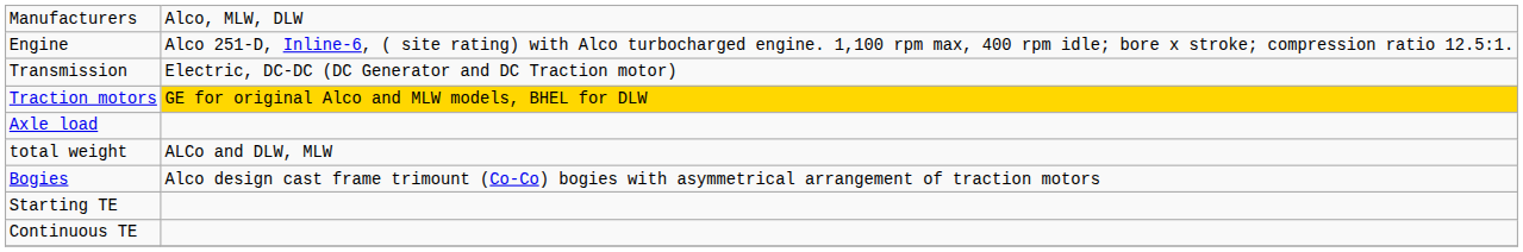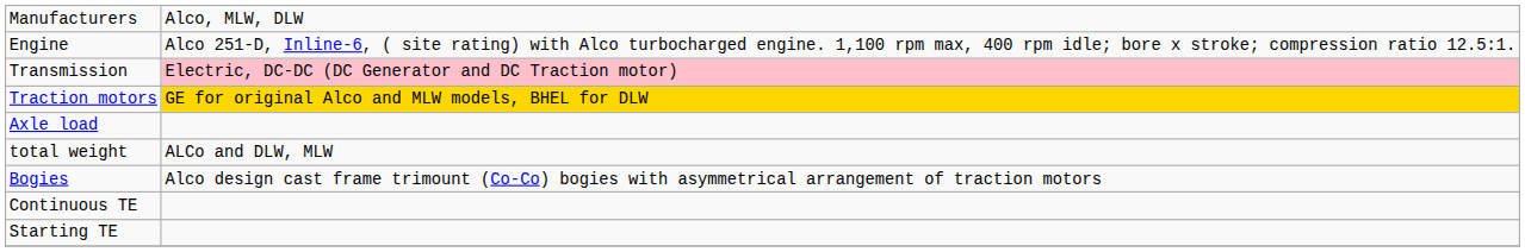 <table class="wikitable">
 <tr>
 <td>Manufacturers</td>
 <td>Alco, MLW, DLW</td>
 </tr>
 <tr>
 <td>Engine</td>
 <td>Alco 251-D,  <a href='#'>Inline-6</a>,  ( site rating) with Alco turbocharged engine. 1,100 rpm max, 400 rpm idle;  bore x stroke; compression ratio 12.5:1.</td>
 </tr>
 <tr>
 <td>Transmission</td>
-<td>Electric, DC-DC (DC Generator and DC Traction motor)</td>
+<td style="background: pink;">Electric, DC-DC (DC Generator and DC Traction motor)</td>
 </tr>
 <tr>
 <td><a href='#'>Traction motors</a></td>
 <td style="background: gold;">GE for original Alco and MLW models, BHEL for DLW</td>
 </tr>
 <tr>
 <td><a href='#'>Axle load</a></td>
 <td></td>
 </tr>
 <tr>
 <td>total weight</td>
 <td> ALCo and DLW,  MLW</td>
 </tr>
 <tr>
 <td><a href='#'>Bogies</a></td>
 <td>Alco design cast frame trimount (<a href='#'>Co-Co</a>) bogies with asymmetrical arrangement of traction motors</td>
 </tr>
 <tr>
-<td>Starting TE</td>
+<td>Continuous TE</td>
 <td></td>
 </tr>
 <tr>
-<td>Continuous TE</td>
+<td>Starting TE</td>
 <td></td>
 </tr>
 <tr>
 </tr>
 </table>
